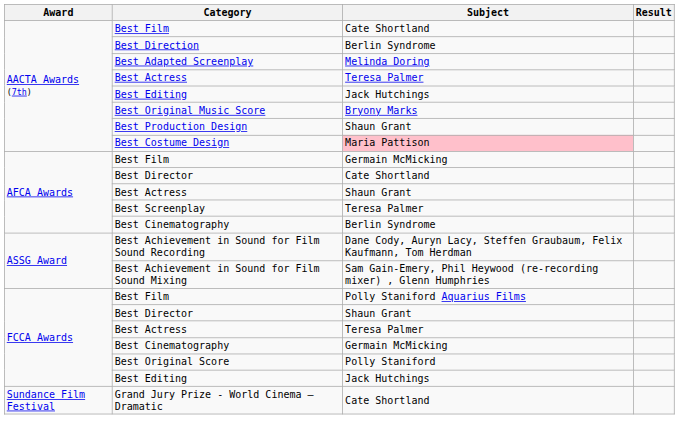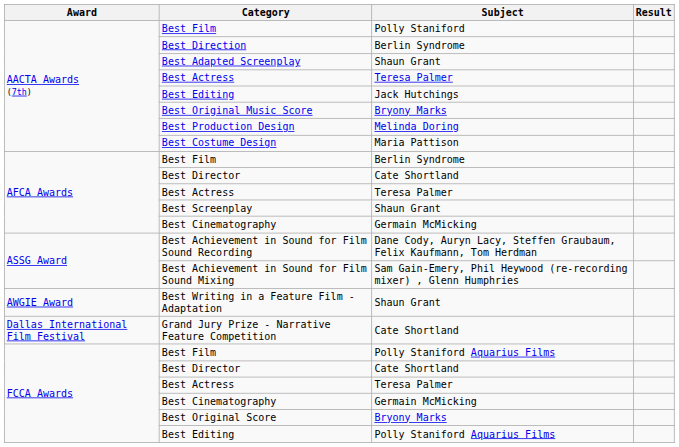 <table class=wikitable>
 <tr>
 <th>Award</th>
 <th>Category</th>
 <th>Subject</th>
 <th>Result</th>
 </tr>
 <tr>
 <td rowspan=8><a href='#'>AACTA Awards</a><br><small>(<a href='#'>7th</a>)</small></td>
 <td><a href='#'>Best Film</a></td>
-<td>Cate Shortland</td>
+<td>Polly Staniford</td>
 <td></td>
 </tr>
 <tr>
 <td><a href='#'>Best Direction</a></td>
 <td>Berlin Syndrome</td>
 <td></td>
 </tr>
 <tr>
 <td><a href='#'>Best Adapted Screenplay</a></td>
-<td><a href='#'>Melinda Doring</a></td>
+<td>Shaun Grant</td>
 <td></td>
 </tr>
 <tr>
 <td><a href='#'>Best Actress</a></td>
 <td><a href='#'>Teresa Palmer</a></td>
 <td></td>
 </tr>
 <tr>
 <td><a href='#'>Best Editing</a></td>
 <td>Jack Hutchings</td>
 <td></td>
 </tr>
 <tr>
 <td><a href='#'>Best Original Music Score</a></td>
 <td><a href='#'>Bryony Marks</a></td>
 <td></td>
 </tr>
 <tr>
 <td><a href='#'>Best Production Design</a></td>
-<td>Shaun Grant</td>
+<td><a href='#'>Melinda Doring</a></td>
 <td></td>
 </tr>
 <tr>
 <td><a href='#'>Best Costume Design</a></td>
-<td style="background: pink;">Maria Pattison</td>
+<td>Maria Pattison</td>
 <td></td>
 </tr>
 <tr>
 <td rowspan=5><a href='#'>AFCA Awards</a></td>
 <td>Best Film</td>
-<td>Germain McMicking</td>
+<td>Berlin Syndrome</td>
 <td></td>
 </tr>
 <tr>
 <td>Best Director</td>
 <td>Cate Shortland</td>
 <td></td>
 </tr>
 <tr>
 <td>Best Actress</td>
+<td>Teresa Palmer</td>
+<td></td>
+</tr>
+<tr>
+<td>Best Screenplay</td>
 <td>Shaun Grant</td>
 <td></td>
 </tr>
 <tr>
-<td>Best Screenplay</td>
-<td>Teresa Palmer</td>
-<td></td>
-</tr>
-<tr>
 <td>Best Cinematography</td>
-<td>Berlin Syndrome</td>
+<td>Germain McMicking</td>
 <td></td>
 </tr>
 <tr>
 <td rowspan=2><a href='#'>ASSG Award</a></td>
 <td>Best Achievement in Sound for Film Sound Recording</td>
 <td>Dane Cody, Auryn Lacy, Steffen Graubaum, Felix Kaufmann, Tom Herdman</td>
 <td></td>
 </tr>
 <tr>
 <td>Best Achievement in Sound for Film Sound Mixing</td>
 <td>Sam Gain-Emery, Phil Heywood (re-recording mixer) , Glenn Humphries</td>
 <td></td>
 </tr>
 <tr>
+<td><a href='#'>AWGIE Award</a></td>
+<td>Best Writing in a Feature Film - Adaptation</td>
+<td>Shaun Grant</td>
+<td></td>
+</tr>
+<tr>
+<td><a href='#'>Dallas International Film Festival</a></td>
+<td>Grand Jury Prize - Narrative Feature Competition</td>
+<td>Cate Shortland</td>
+<td></td>
+</tr>
+<tr>
 <td rowspan=6><a href='#'>FCCA Awards</a></td>
 <td>Best Film</td>
 <td>Polly Staniford <a href='#'>Aquarius Films</a></td>
 <td></td>
 </tr>
 <tr>
 <td>Best Director</td>
-<td>Shaun Grant</td>
+<td>Cate Shortland</td>
 <td></td>
 </tr>
 <tr>
 <td>Best Actress</td>
 <td>Teresa Palmer</td>
 <td></td>
 </tr>
 <tr>
 <td>Best Cinematography</td>
 <td>Germain McMicking</td>
 <td></td>
 </tr>
 <tr>
 <td>Best Original Score</td>
-<td>Polly Staniford</td>
+<td><a href='#'>Bryony Marks</a></td>
 <td></td>
 </tr>
 <tr>
 <td>Best Editing</td>
-<td>Jack Hutchings</td>
-<td></td>
-</tr>
-<tr>
-<td><a href='#'>Sundance Film Festival</a></td>
-<td>Grand Jury Prize - World Cinema — Dramatic</td>
-<td>Cate Shortland</td>
+<td>Polly Staniford <a href='#'>Aquarius Films</a></td>
 <td></td>
 </tr>
 </table>
